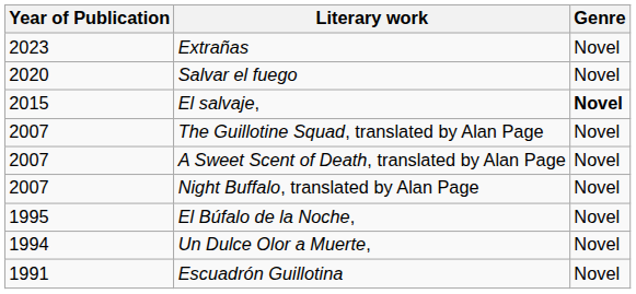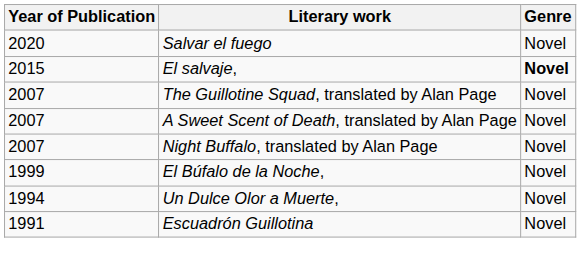 <table class="wikitable sortable">
 <tr>
 <th>Year of Publication</th>
 <th>Literary work</th>
 <th>Genre</th>
-</tr>
-<tr>
-<td>2023</td>
-<td><em>Extrañas </em></td>
-<td>Novel</td>
 </tr>
 <tr>
 <td>2020</td>
 <td><em>Salvar el fuego</em></td>
 <td>Novel</td>
 </tr>
 <tr>
 <td>2015</td>
 <td><em>El salvaje</em>, </td>
 <td><strong>Novel</strong></td>
 </tr>
 <tr>
 <td>2007</td>
 <td><em>The Guillotine Squad</em>, translated by Alan Page </td>
 <td>Novel</td>
 </tr>
 <tr>
 <td>2007</td>
 <td><em>A Sweet Scent of Death</em>, translated by Alan Page </td>
 <td>Novel</td>
 </tr>
 <tr>
 <td>2007</td>
 <td><em>Night Buffalo</em>, translated by Alan Page </td>
 <td>Novel</td>
 </tr>
 <tr>
-<td>1995</td>
+<td>1999</td>
 <td><em>El Búfalo de la Noche</em>, </td>
 <td>Novel</td>
 </tr>
 <tr>
 <td>1994</td>
 <td><em>Un Dulce Olor a Muerte</em>, </td>
 <td>Novel</td>
 </tr>
 <tr>
 <td>1991</td>
 <td><em>Escuadrón Guillotina</em></td>
 <td>Novel</td>
 </tr>
 </table>
